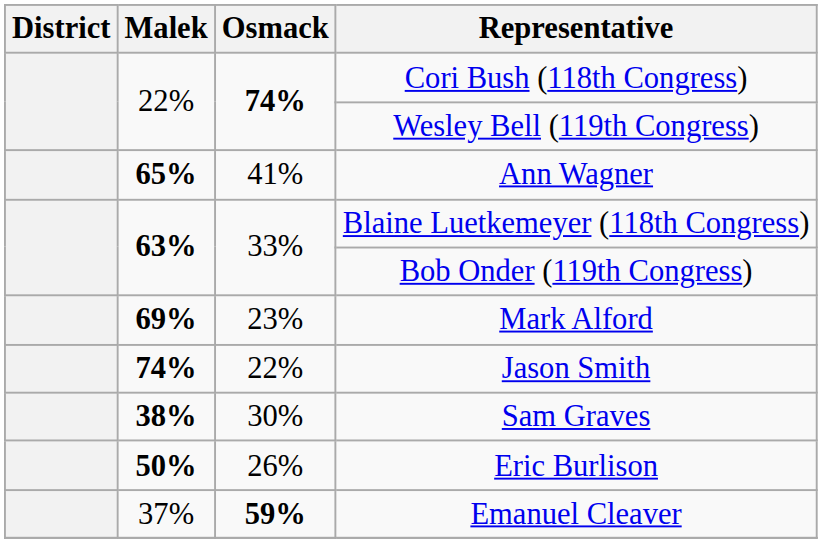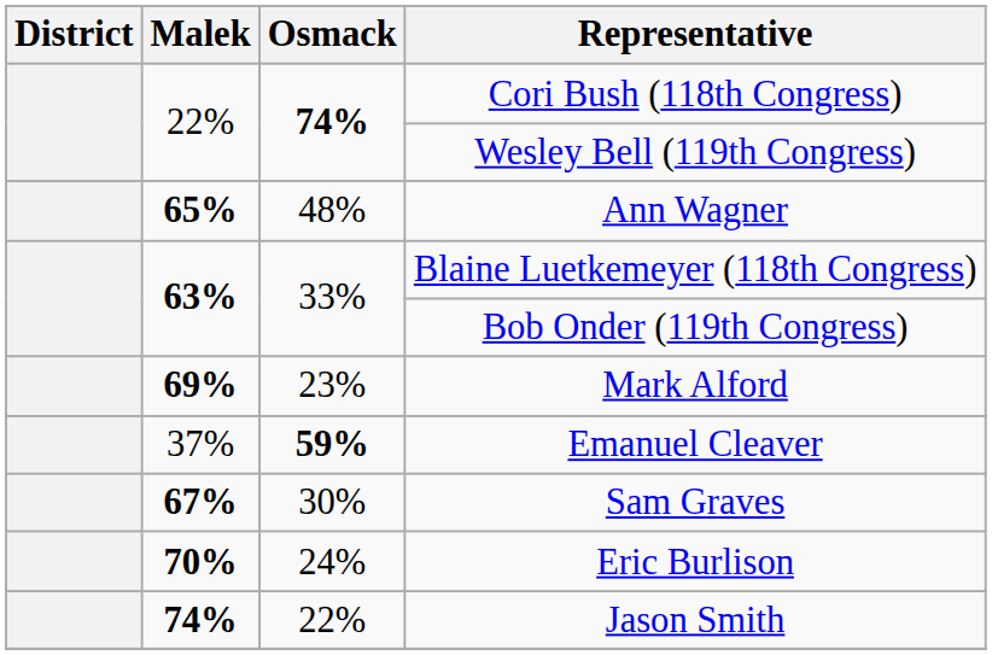 <table class=wikitable>
 <tr>
 <th>District</th>
 <th>Malek</th>
 <th>Osmack</th>
 <th>Representative</th>
 </tr>
 <tr align=center>
 <th rowspan=2 ></th>
 <td rowspan=2>22%</td>
 <td rowspan=2><strong>74%</strong></td>
 <td><a href='#'>Cori Bush</a> (<a href='#'>118th Congress</a>)</td>
 </tr>
 <tr align=center>
 <td><a href='#'>Wesley Bell</a> (<a href='#'>119th Congress</a>)</td>
 </tr>
 <tr align=center>
 <th></th>
 <td><strong>65%</strong></td>
-<td>41%</td>
+<td>48%</td>
 <td><a href='#'>Ann Wagner</a></td>
 </tr>
 <tr align=center>
 <th rowspan=2 ></th>
 <td rowspan=2><strong>63%</strong></td>
 <td rowspan=2>33%</td>
 <td><a href='#'>Blaine Luetkemeyer</a> (<a href='#'>118th Congress</a>)</td>
 </tr>
 <tr align=center>
 <td><a href='#'>Bob Onder</a> (<a href='#'>119th Congress</a>)</td>
 </tr>
 <tr align=center>
 <th></th>
 <td><strong>69%</strong></td>
 <td>23%</td>
 <td><a href='#'>Mark Alford</a></td>
 </tr>
 <tr align=center>
 <th></th>
+<td>37%</td>
+<td><strong>59%</strong></td>
+<td><a href='#'>Emanuel Cleaver</a></td>
+</tr>
+<tr align=center>
+<th></th>
+<td><strong>67%</strong></td>
+<td>30%</td>
+<td><a href='#'>Sam Graves</a></td>
+</tr>
+<tr align=center>
+<th></th>
+<td><strong>70%</strong></td>
+<td>24%</td>
+<td><a href='#'>Eric Burlison</a></td>
+</tr>
+<tr align=center>
+<th></th>
 <td><strong>74%</strong></td>
 <td>22%</td>
 <td><a href='#'>Jason Smith</a></td>
 </tr>
 <tr align=center>
-<th></th>
-<td><strong>38%</strong></td>
-<td>30%</td>
-<td><a href='#'>Sam Graves</a></td>
-</tr>
-<tr align=center>
-<th></th>
-<td><strong>50%</strong></td>
-<td>26%</td>
-<td><a href='#'>Eric Burlison</a></td>
-</tr>
-<tr align=center>
-<th></th>
-<td>37%</td>
-<td><strong>59%</strong></td>
-<td><a href='#'>Emanuel Cleaver</a></td>
-</tr>
-<tr align=center>
 </tr>
 </table>
